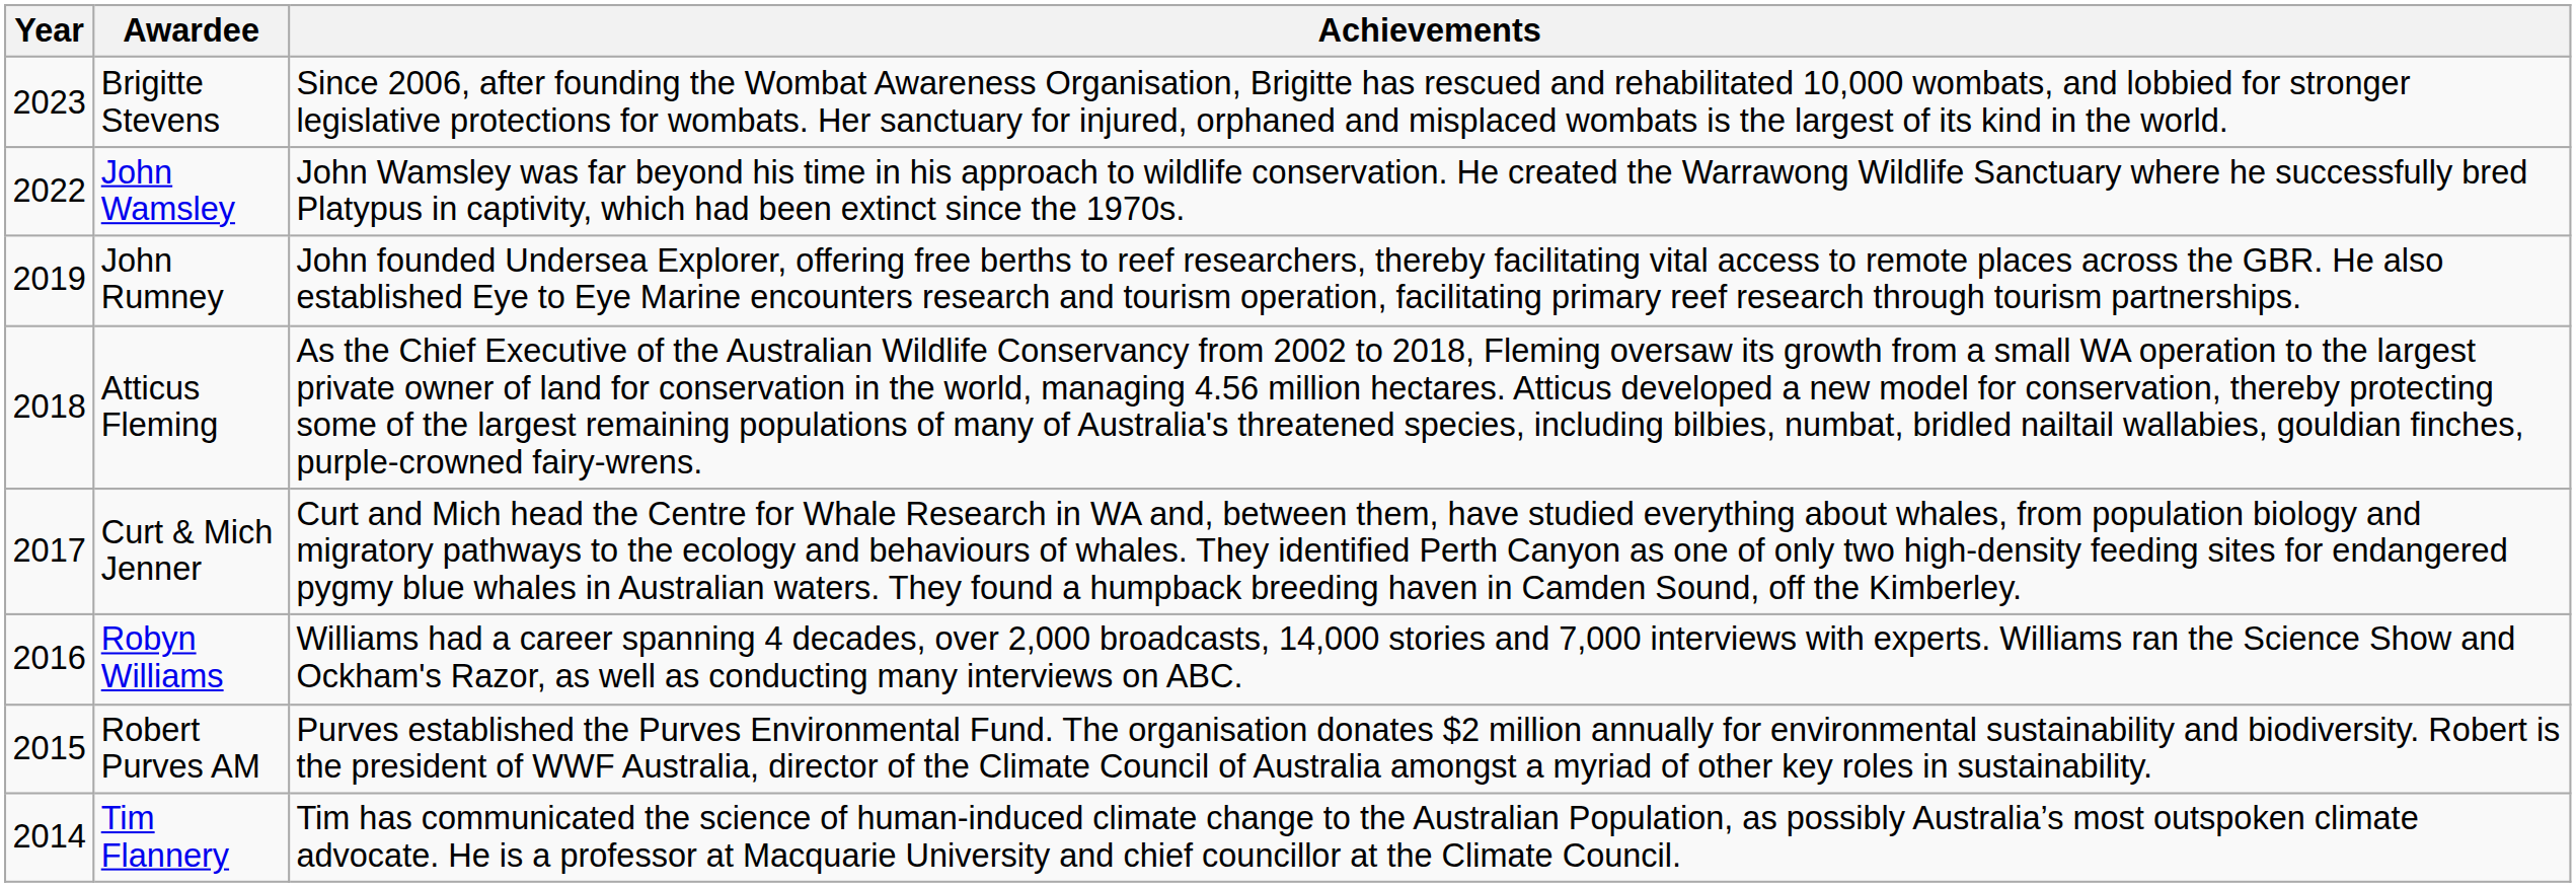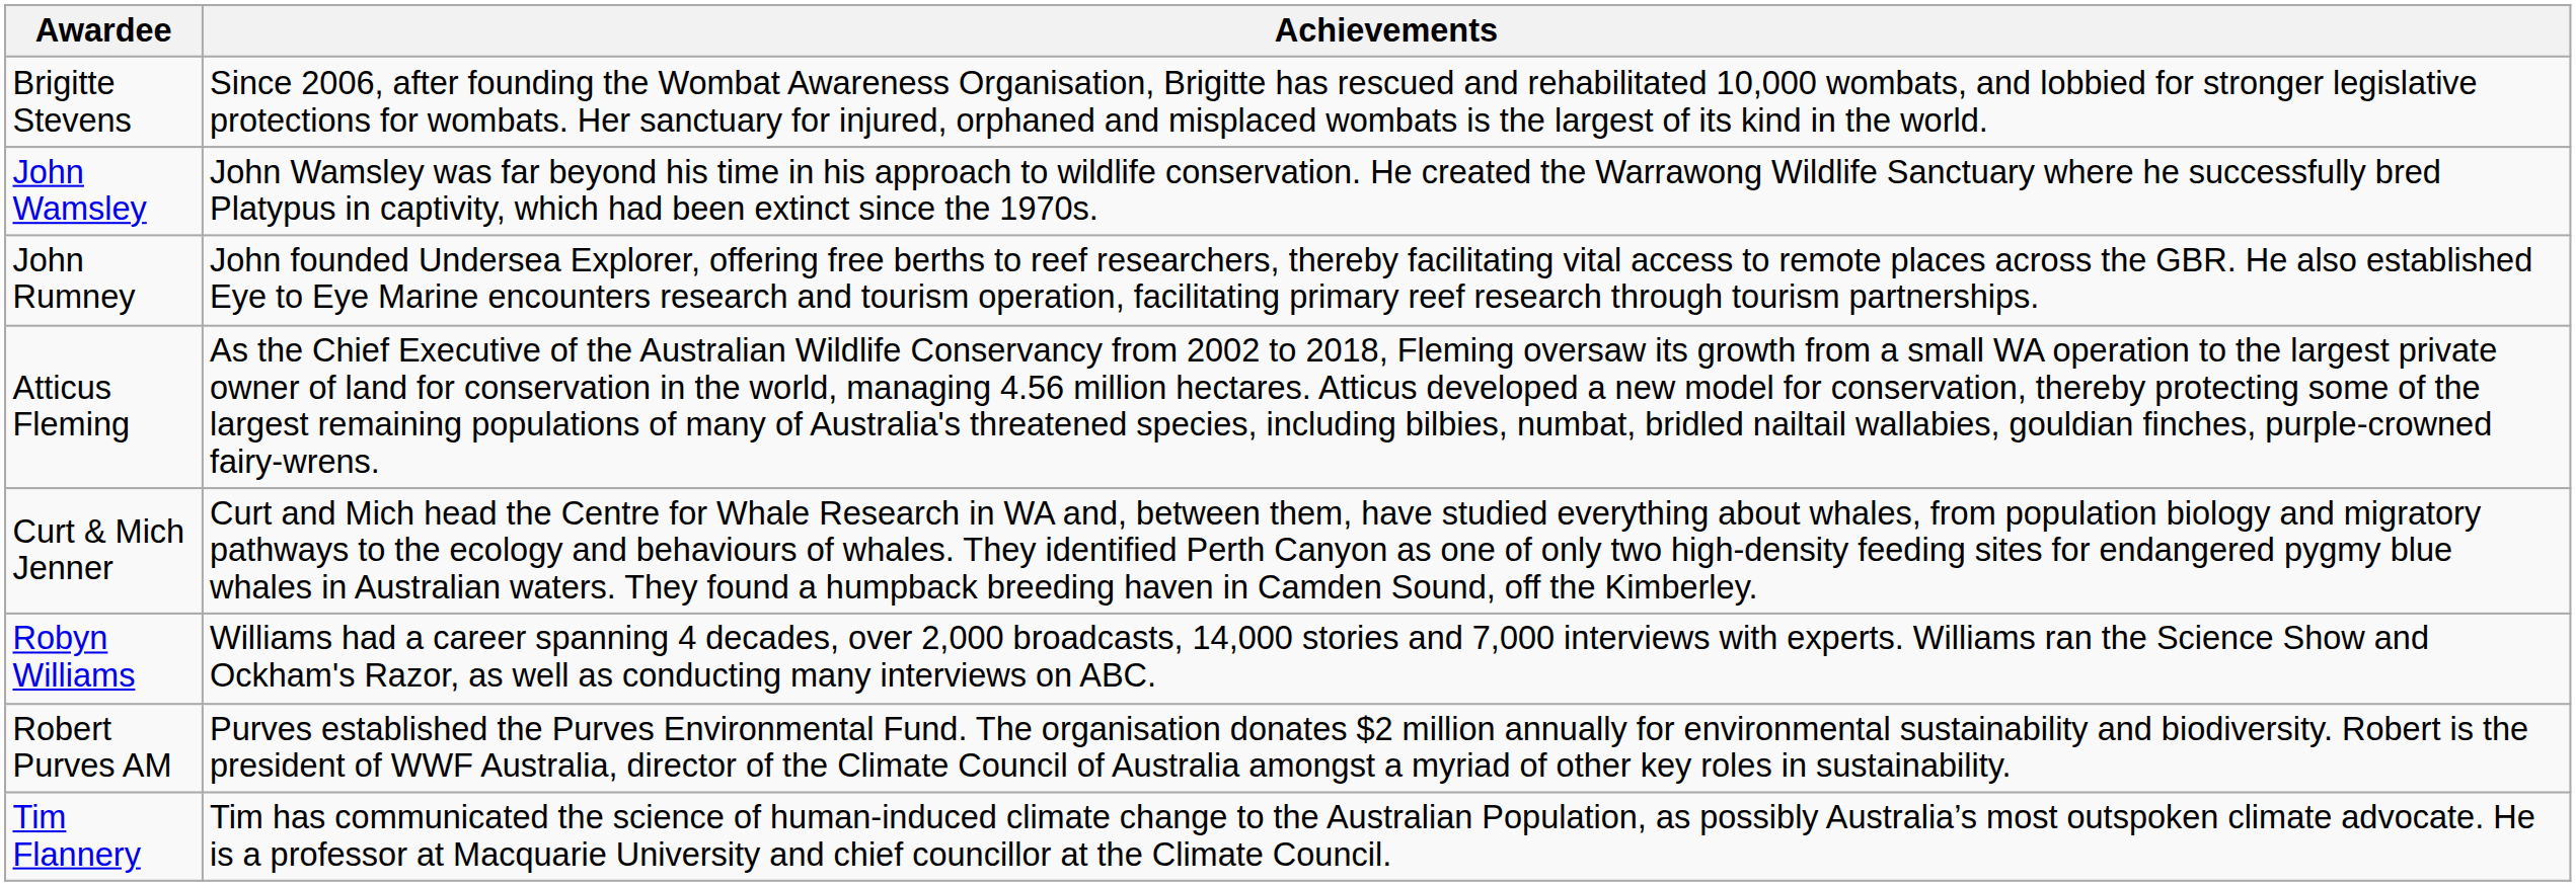 <table class="wikitable sortable">
 <tr>
-<th>Year</th>
 <th>Awardee</th>
 <th>Achievements</th>
 </tr>
 <tr>
-<td>2023</td>
 <td>Brigitte Stevens</td>
 <td>Since 2006, after founding the Wombat Awareness Organisation, Brigitte has rescued and rehabilitated 10,000 wombats, and lobbied for stronger legislative protections for wombats. Her sanctuary for injured, orphaned and misplaced wombats is the largest of its kind in the world.</td>
 </tr>
 <tr>
-<td>2022</td>
 <td><a href='#'>John Wamsley</a></td>
 <td>John Wamsley was far beyond his time in his approach to wildlife conservation. He created the Warrawong Wildlife Sanctuary where he successfully bred Platypus in captivity, which had been extinct since the 1970s.</td>
 </tr>
 <tr>
-<td>2019</td>
 <td>John Rumney</td>
 <td>John founded Undersea Explorer, offering free berths to reef researchers, thereby facilitating vital access to remote places across the GBR. He also established Eye to Eye Marine encounters research and tourism operation, facilitating primary reef research through tourism partnerships.</td>
 </tr>
 <tr>
-<td>2018</td>
 <td>Atticus Fleming</td>
 <td>As the Chief Executive of the Australian Wildlife Conservancy from 2002 to 2018, Fleming oversaw its growth from a small WA operation to the largest private owner of land for conservation in the world, managing 4.56 million hectares. Atticus developed a new model for conservation, thereby protecting some of the largest remaining populations of many of Australia's threatened species, including bilbies, numbat, bridled nailtail wallabies, gouldian finches, purple-crowned fairy-wrens.</td>
 </tr>
 <tr>
-<td>2017</td>
 <td>Curt & Mich Jenner</td>
 <td>Curt and Mich head the Centre for Whale Research in WA and, between them, have studied everything about whales, from population biology and migratory pathways to the ecology and behaviours of whales. They identified Perth Canyon as one of only two high-density feeding sites for endangered pygmy blue whales in Australian waters. They found a humpback breeding haven in Camden Sound, off the Kimberley.</td>
 </tr>
 <tr>
-<td>2016</td>
 <td><a href='#'>Robyn Williams</a></td>
 <td>Williams had a career spanning 4 decades, over 2,000 broadcasts, 14,000 stories and 7,000 interviews with experts. Williams ran the Science Show and Ockham's Razor, as well as conducting many interviews on ABC.</td>
 </tr>
 <tr>
-<td>2015</td>
 <td>Robert Purves AM</td>
 <td>Purves established the Purves Environmental Fund. The organisation donates $2 million annually for environmental sustainability and biodiversity. Robert is the president of WWF Australia, director of the Climate Council of Australia amongst a myriad of other key roles in sustainability.</td>
 </tr>
 <tr>
-<td>2014</td>
 <td><a href='#'>Tim Flannery</a></td>
 <td>Tim has communicated the science of human-induced climate change to the Australian Population, as possibly Australia’s most outspoken climate advocate. He is a professor at Macquarie University and chief councillor at the Climate Council.</td>
 </tr>
 </table>
